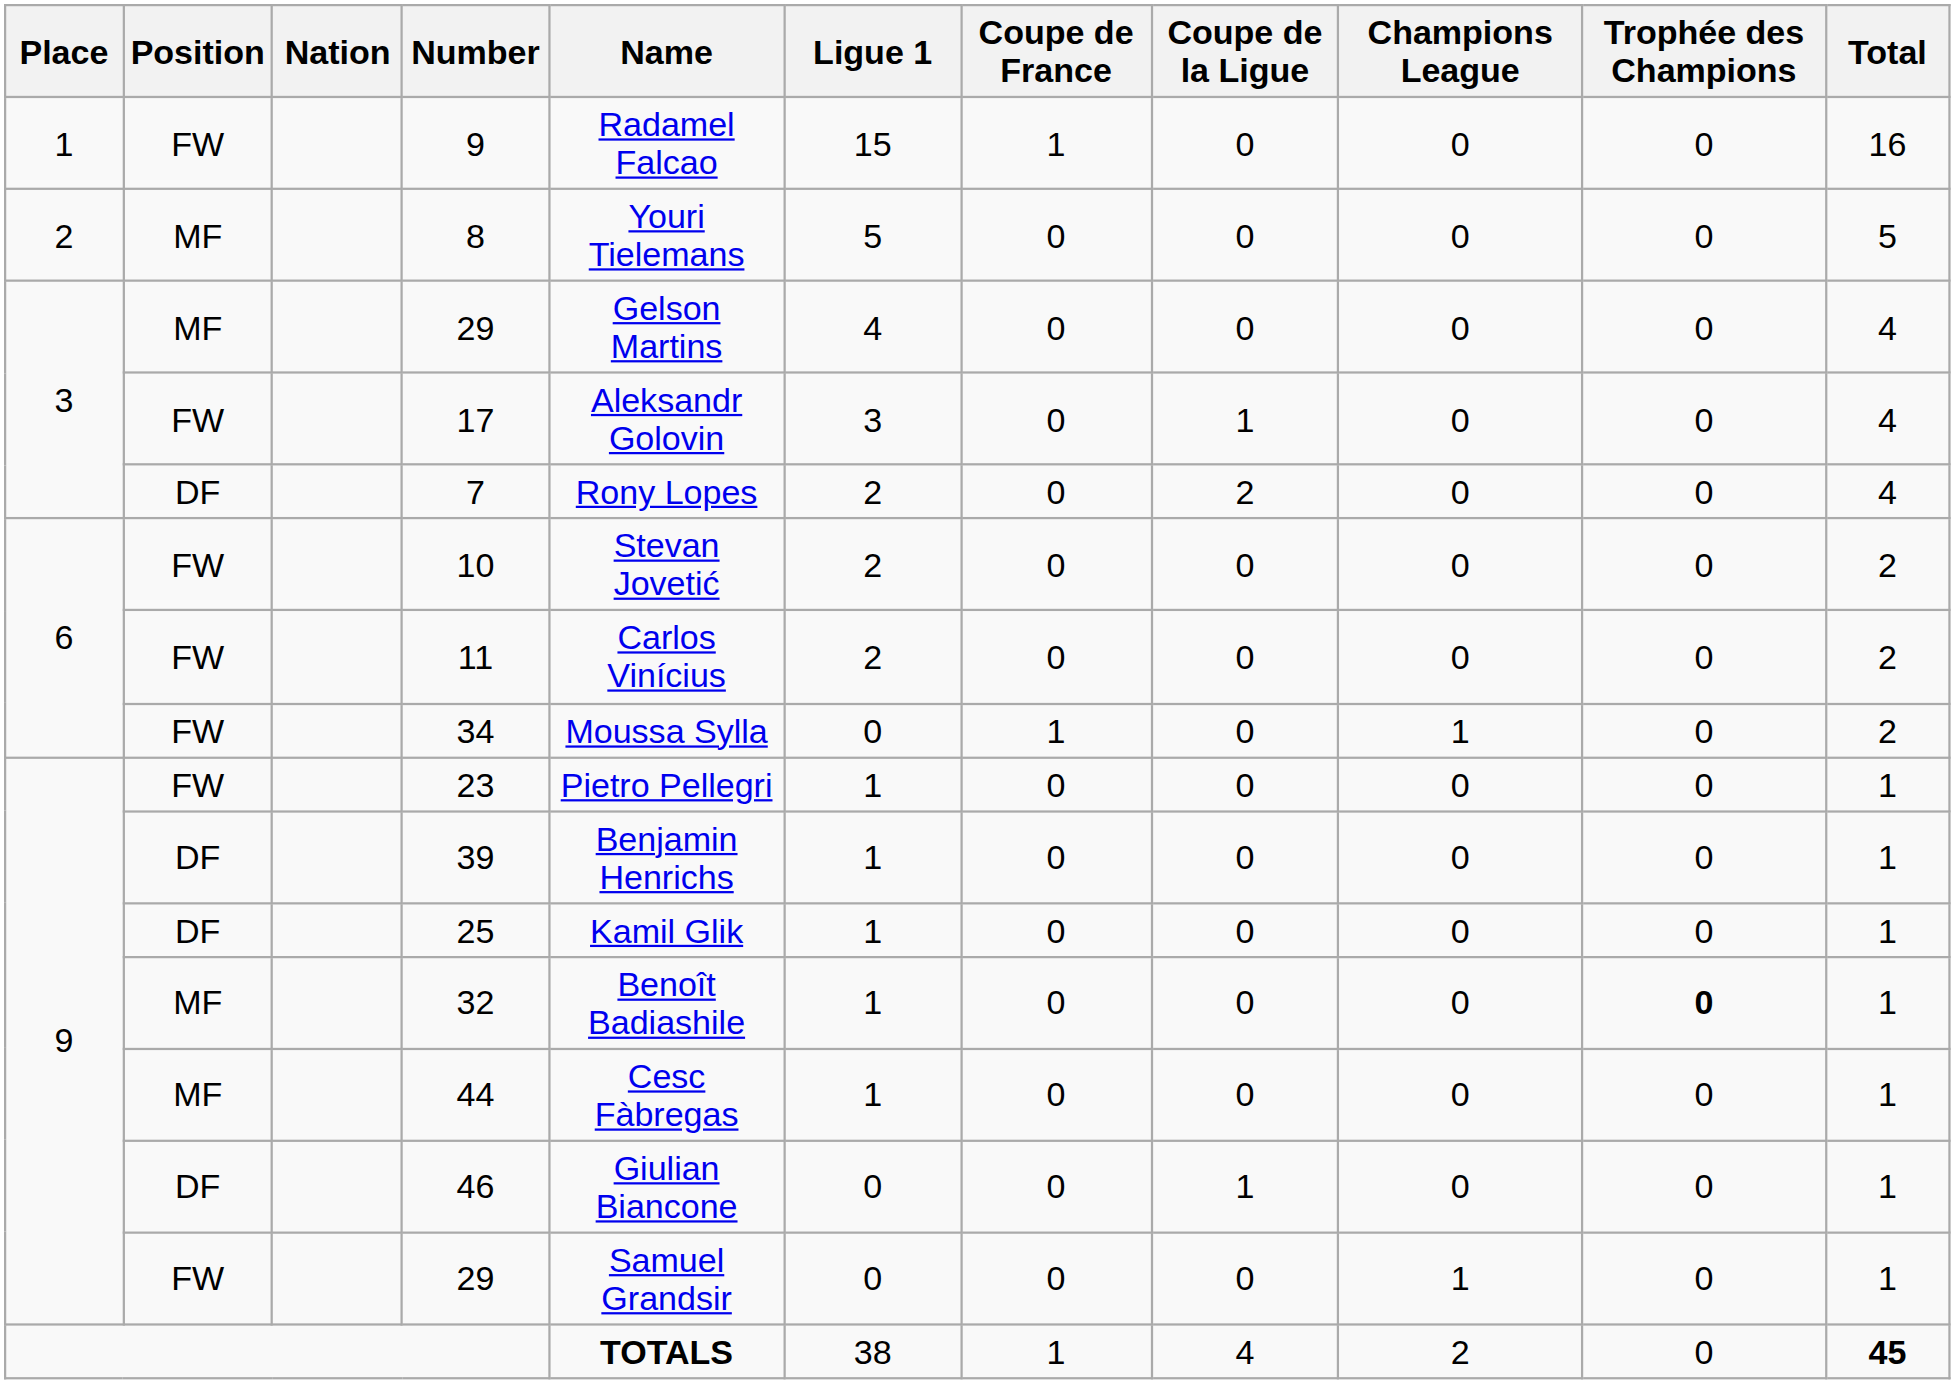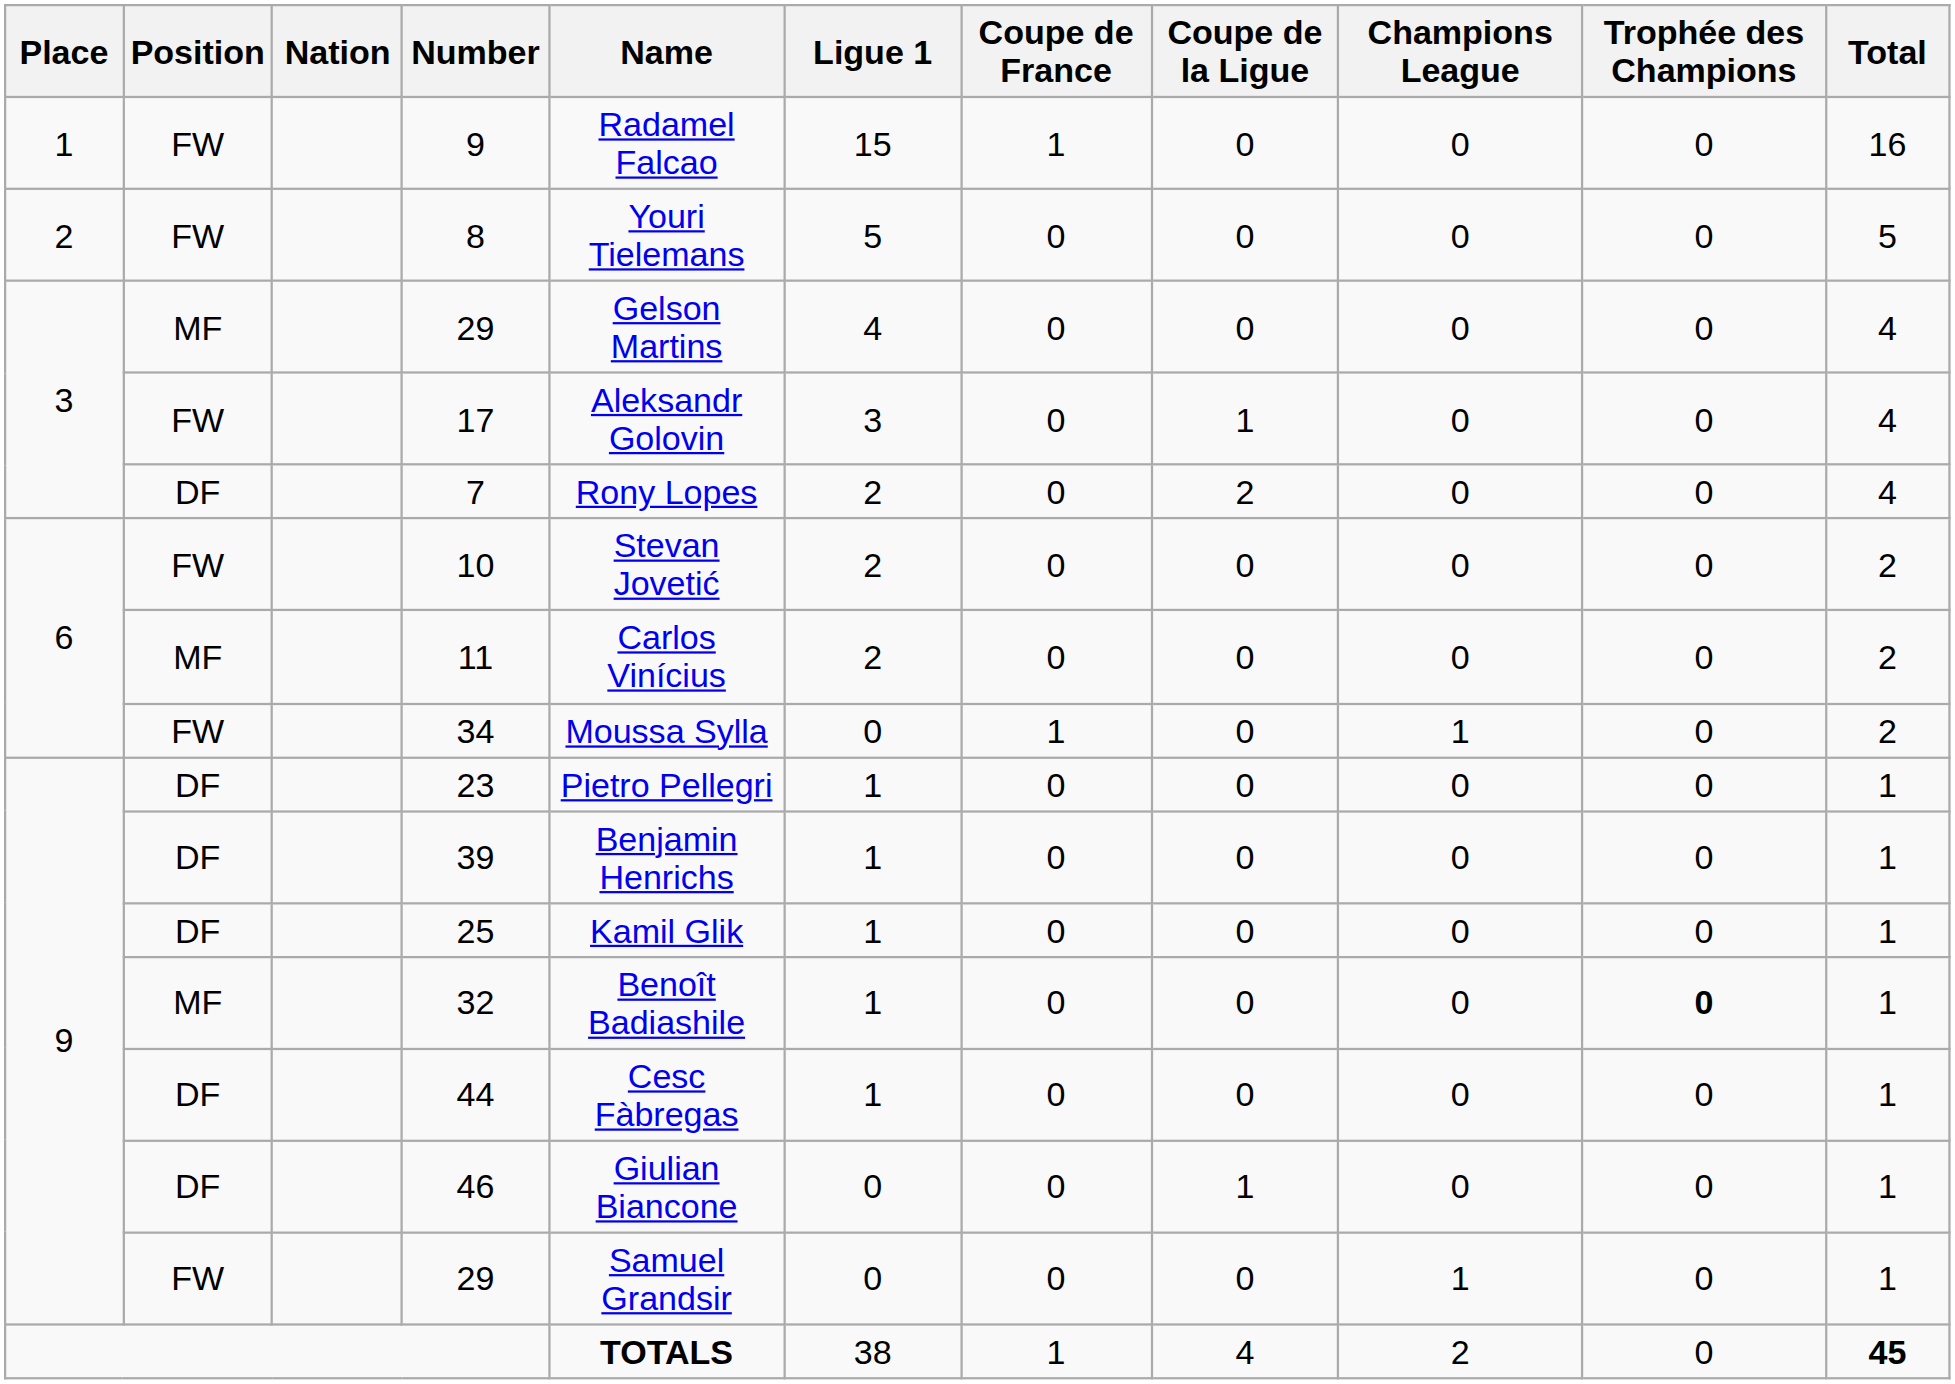 <table class="wikitable" style="font-size: 95%; text-align: center;">
 <tr>
 <th width=60>Place</th>
 <th width=60>Position</th>
 <th width=60>Nation</th>
 <th width=60>Number</th>
 <th width=170>Name</th>
 <th width=150>Ligue 1</th>
 <th width=150>Coupe de France</th>
 <th width=150>Coupe de la Ligue</th>
 <th width=150>Champions League</th>
 <th width=150>Trophée des Champions</th>
 <th width=80>Total</th>
 </tr>
 <tr>
 <td>1</td>
 <td>FW</td>
 <td></td>
 <td>9</td>
 <td><a href='#'>Radamel Falcao</a></td>
 <td>15</td>
 <td>1</td>
 <td>0</td>
 <td>0</td>
 <td>0</td>
 <td>16</td>
 </tr>
 <tr>
 <td>2</td>
-<td>MF</td>
+<td>FW</td>
 <td></td>
 <td>8</td>
 <td><a href='#'>Youri Tielemans</a></td>
 <td>5</td>
 <td>0</td>
 <td>0</td>
 <td>0</td>
 <td>0</td>
 <td>5</td>
 </tr>
 <tr>
 <td rowspan="3">3</td>
 <td>MF</td>
 <td></td>
 <td>29</td>
 <td><a href='#'>Gelson Martins</a></td>
 <td>4</td>
 <td>0</td>
 <td>0</td>
 <td>0</td>
 <td>0</td>
 <td>4</td>
 </tr>
 <tr>
 <td>FW</td>
 <td></td>
 <td>17</td>
 <td><a href='#'>Aleksandr Golovin</a></td>
 <td>3</td>
 <td>0</td>
 <td>1</td>
 <td>0</td>
 <td>0</td>
 <td>4</td>
 </tr>
 <tr>
 <td>DF</td>
 <td></td>
 <td>7</td>
 <td><a href='#'>Rony Lopes</a></td>
 <td>2</td>
 <td>0</td>
 <td>2</td>
 <td>0</td>
 <td>0</td>
 <td>4</td>
 </tr>
 <tr>
 <td rowspan="3">6</td>
 <td>FW</td>
 <td></td>
 <td>10</td>
 <td><a href='#'>Stevan Jovetić</a></td>
 <td>2</td>
 <td>0</td>
 <td>0</td>
 <td>0</td>
 <td>0</td>
 <td>2</td>
 </tr>
 <tr>
-<td>FW</td>
+<td>MF</td>
 <td></td>
 <td>11</td>
 <td><a href='#'>Carlos Vinícius</a></td>
 <td>2</td>
 <td>0</td>
 <td>0</td>
 <td>0</td>
 <td>0</td>
 <td>2</td>
 </tr>
 <tr>
 <td>FW</td>
 <td></td>
 <td>34</td>
 <td><a href='#'>Moussa Sylla</a></td>
 <td>0</td>
 <td>1</td>
 <td>0</td>
 <td>1</td>
 <td>0</td>
 <td>2</td>
 </tr>
 <tr>
 <td rowspan="7">9</td>
-<td>FW</td>
+<td>DF</td>
 <td></td>
 <td>23</td>
 <td><a href='#'>Pietro Pellegri</a></td>
 <td>1</td>
 <td>0</td>
 <td>0</td>
 <td>0</td>
 <td>0</td>
 <td>1</td>
 </tr>
 <tr>
 <td>DF</td>
 <td></td>
 <td>39</td>
 <td><a href='#'>Benjamin Henrichs</a></td>
 <td>1</td>
 <td>0</td>
 <td>0</td>
 <td>0</td>
 <td>0</td>
 <td>1</td>
 </tr>
 <tr>
 <td>DF</td>
 <td></td>
 <td>25</td>
 <td><a href='#'>Kamil Glik</a></td>
 <td>1</td>
 <td>0</td>
 <td>0</td>
 <td>0</td>
 <td>0</td>
 <td>1</td>
 </tr>
 <tr>
 <td>MF</td>
 <td></td>
 <td>32</td>
 <td><a href='#'>Benoît Badiashile</a></td>
 <td>1</td>
 <td>0</td>
 <td>0</td>
 <td>0</td>
 <td><strong>0</strong></td>
 <td>1</td>
 </tr>
 <tr>
-<td>MF</td>
+<td>DF</td>
 <td></td>
 <td>44</td>
 <td><a href='#'>Cesc Fàbregas</a></td>
 <td>1</td>
 <td>0</td>
 <td>0</td>
 <td>0</td>
 <td>0</td>
 <td>1</td>
 </tr>
 <tr>
 <td>DF</td>
 <td></td>
 <td>46</td>
 <td><a href='#'>Giulian Biancone</a></td>
 <td>0</td>
 <td>0</td>
 <td>1</td>
 <td>0</td>
 <td>0</td>
 <td>1</td>
 </tr>
 <tr>
 <td>FW</td>
 <td></td>
 <td>29</td>
 <td><a href='#'>Samuel Grandsir</a></td>
 <td>0</td>
 <td>0</td>
 <td>0</td>
 <td>1</td>
 <td>0</td>
 <td>1</td>
 </tr>
 <tr>
 <td colspan="4"></td>
 <td><strong>TOTALS</strong></td>
 <td>38</td>
 <td>1</td>
 <td>4</td>
 <td>2</td>
 <td>0</td>
 <td><strong>45</strong></td>
 </tr>
 </table>
